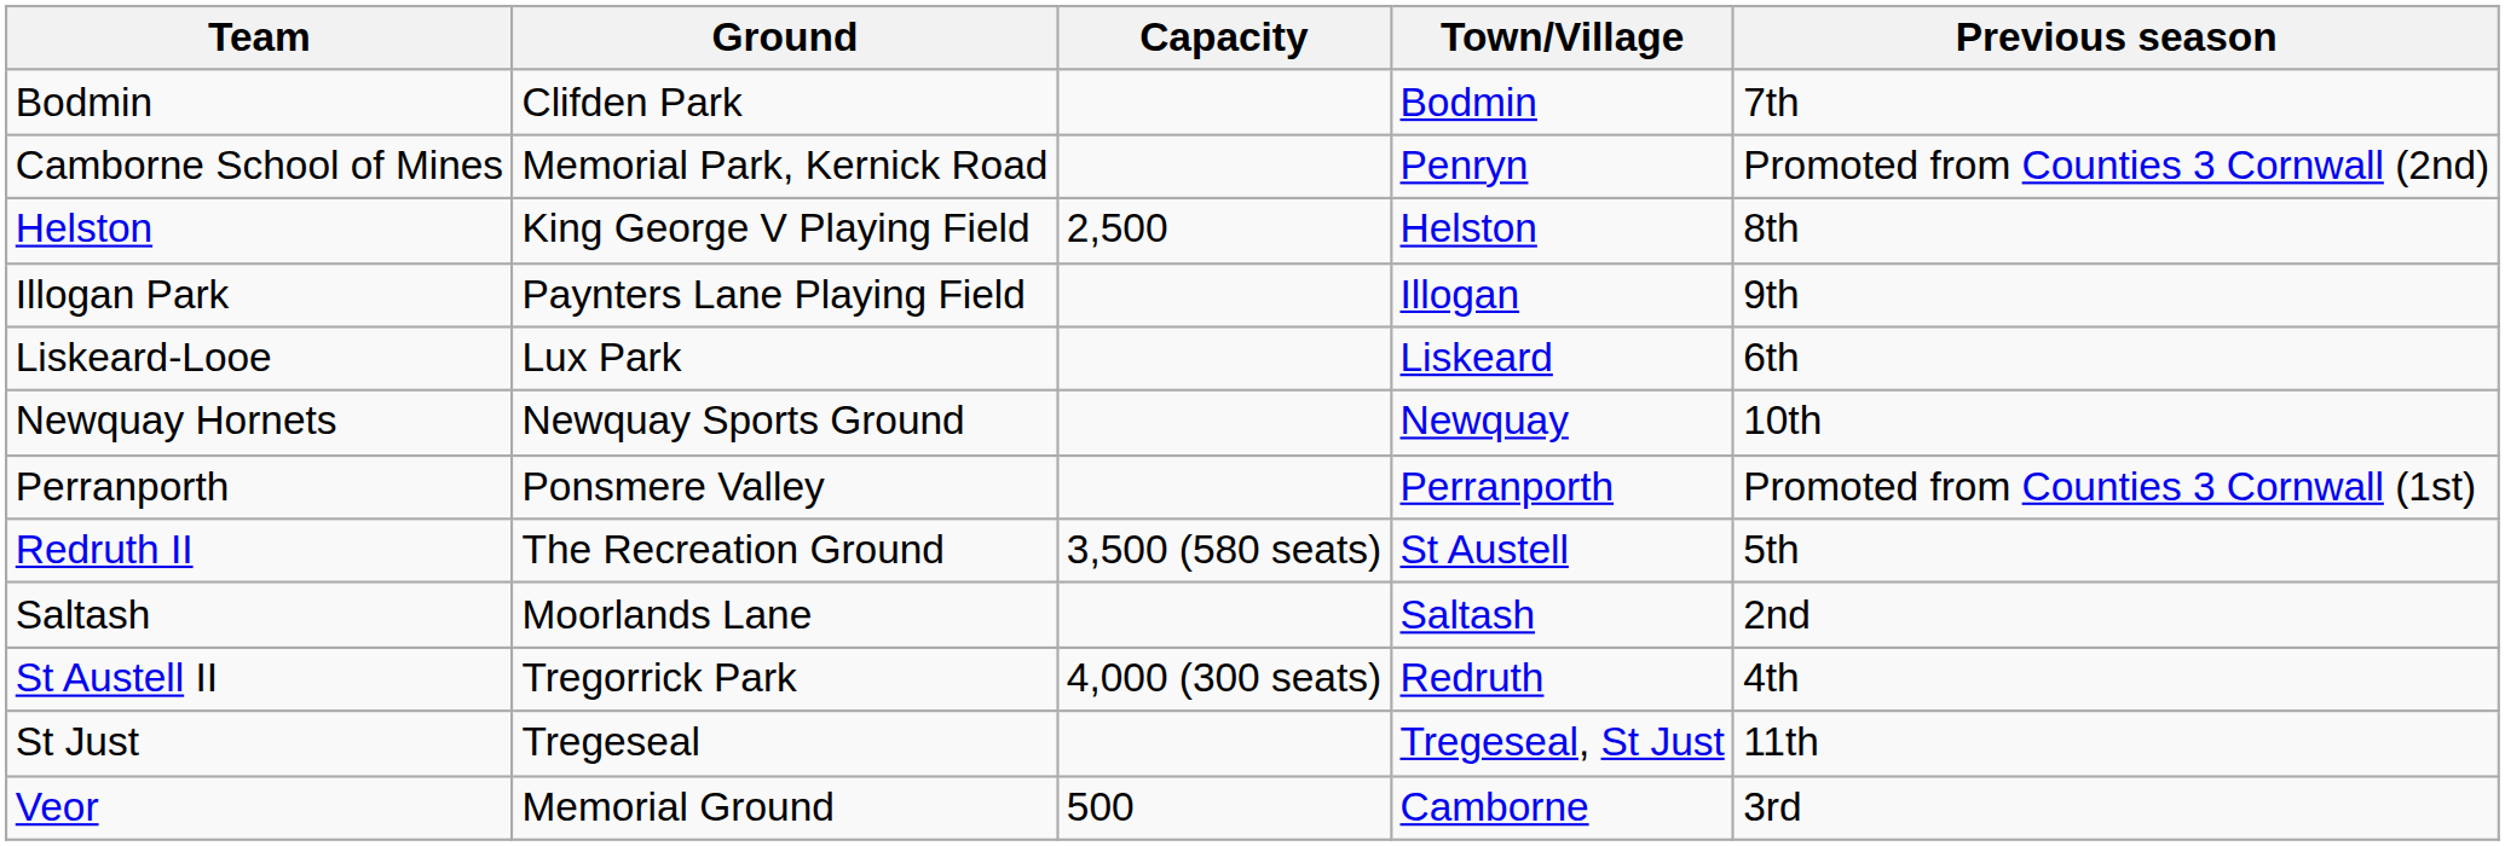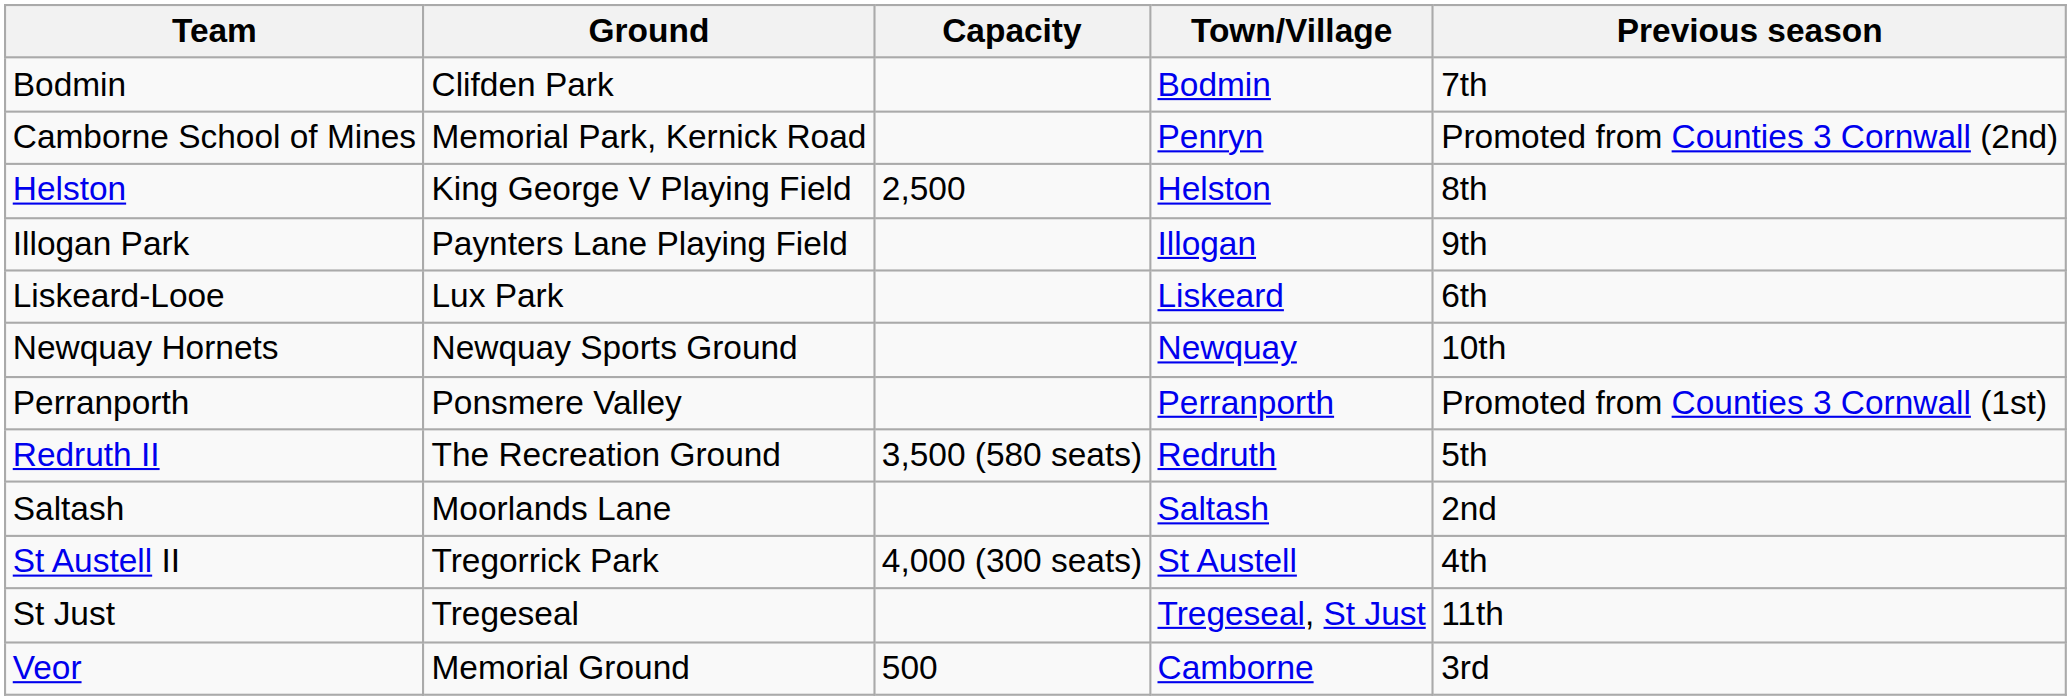 <table class="wikitable sortable">
 <tr>
 <th>Team</th>
 <th>Ground</th>
 <th>Capacity</th>
 <th>Town/Village</th>
 <th>Previous season</th>
 </tr>
 <tr>
 <td>Bodmin</td>
 <td>Clifden Park</td>
 <td></td>
 <td><a href='#'>Bodmin</a></td>
 <td>7th</td>
 </tr>
 <tr>
 <td>Camborne School of Mines</td>
 <td>Memorial Park, Kernick Road</td>
 <td></td>
 <td><a href='#'>Penryn</a></td>
 <td>Promoted from <a href='#'>Counties 3 Cornwall</a> (2nd)</td>
 </tr>
 <tr>
 <td><a href='#'>Helston</a></td>
 <td>King George V Playing Field</td>
 <td>2,500</td>
 <td><a href='#'>Helston</a></td>
 <td>8th</td>
 </tr>
 <tr>
 <td>Illogan Park</td>
 <td>Paynters Lane Playing Field</td>
 <td></td>
 <td><a href='#'>Illogan</a></td>
 <td>9th</td>
 </tr>
 <tr>
 <td>Liskeard-Looe</td>
 <td>Lux Park</td>
 <td></td>
 <td><a href='#'>Liskeard</a></td>
 <td>6th</td>
 </tr>
 <tr>
 <td>Newquay Hornets</td>
 <td>Newquay Sports Ground</td>
 <td></td>
 <td><a href='#'>Newquay</a></td>
 <td>10th</td>
 </tr>
 <tr>
 <td>Perranporth</td>
 <td>Ponsmere Valley</td>
 <td></td>
 <td><a href='#'>Perranporth</a></td>
 <td>Promoted from <a href='#'>Counties 3 Cornwall</a> (1st)</td>
 </tr>
 <tr>
 <td><a href='#'>Redruth II</a></td>
 <td>The Recreation Ground</td>
 <td>3,500 (580 seats)</td>
-<td><a href='#'>St Austell</a></td>
+<td><a href='#'>Redruth</a></td>
 <td>5th</td>
 </tr>
 <tr>
 <td>Saltash</td>
 <td>Moorlands Lane</td>
 <td></td>
 <td><a href='#'>Saltash</a></td>
 <td>2nd</td>
 </tr>
 <tr>
 <td><a href='#'>St Austell</a> II</td>
 <td>Tregorrick Park</td>
 <td>4,000 (300 seats)</td>
-<td><a href='#'>Redruth</a></td>
+<td><a href='#'>St Austell</a></td>
 <td>4th</td>
 </tr>
 <tr>
 <td>St Just</td>
 <td>Tregeseal</td>
 <td></td>
 <td><a href='#'>Tregeseal</a>, <a href='#'>St Just</a></td>
 <td>11th</td>
 </tr>
 <tr>
 <td><a href='#'>Veor</a></td>
 <td>Memorial Ground</td>
 <td>500</td>
 <td><a href='#'>Camborne</a></td>
 <td>3rd</td>
 </tr>
 </table>
